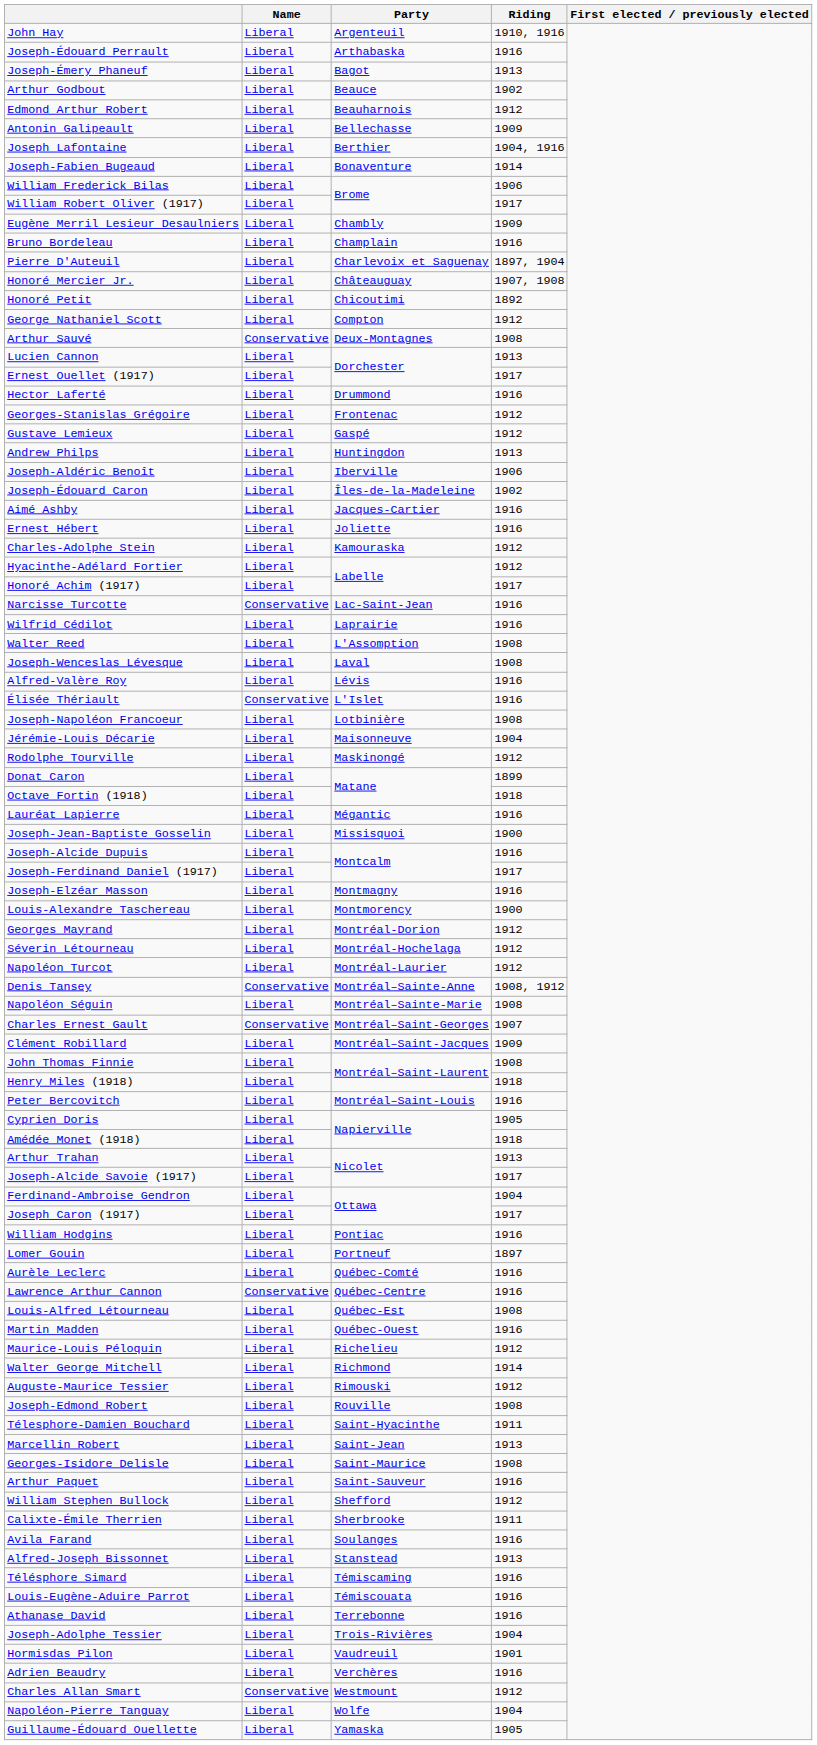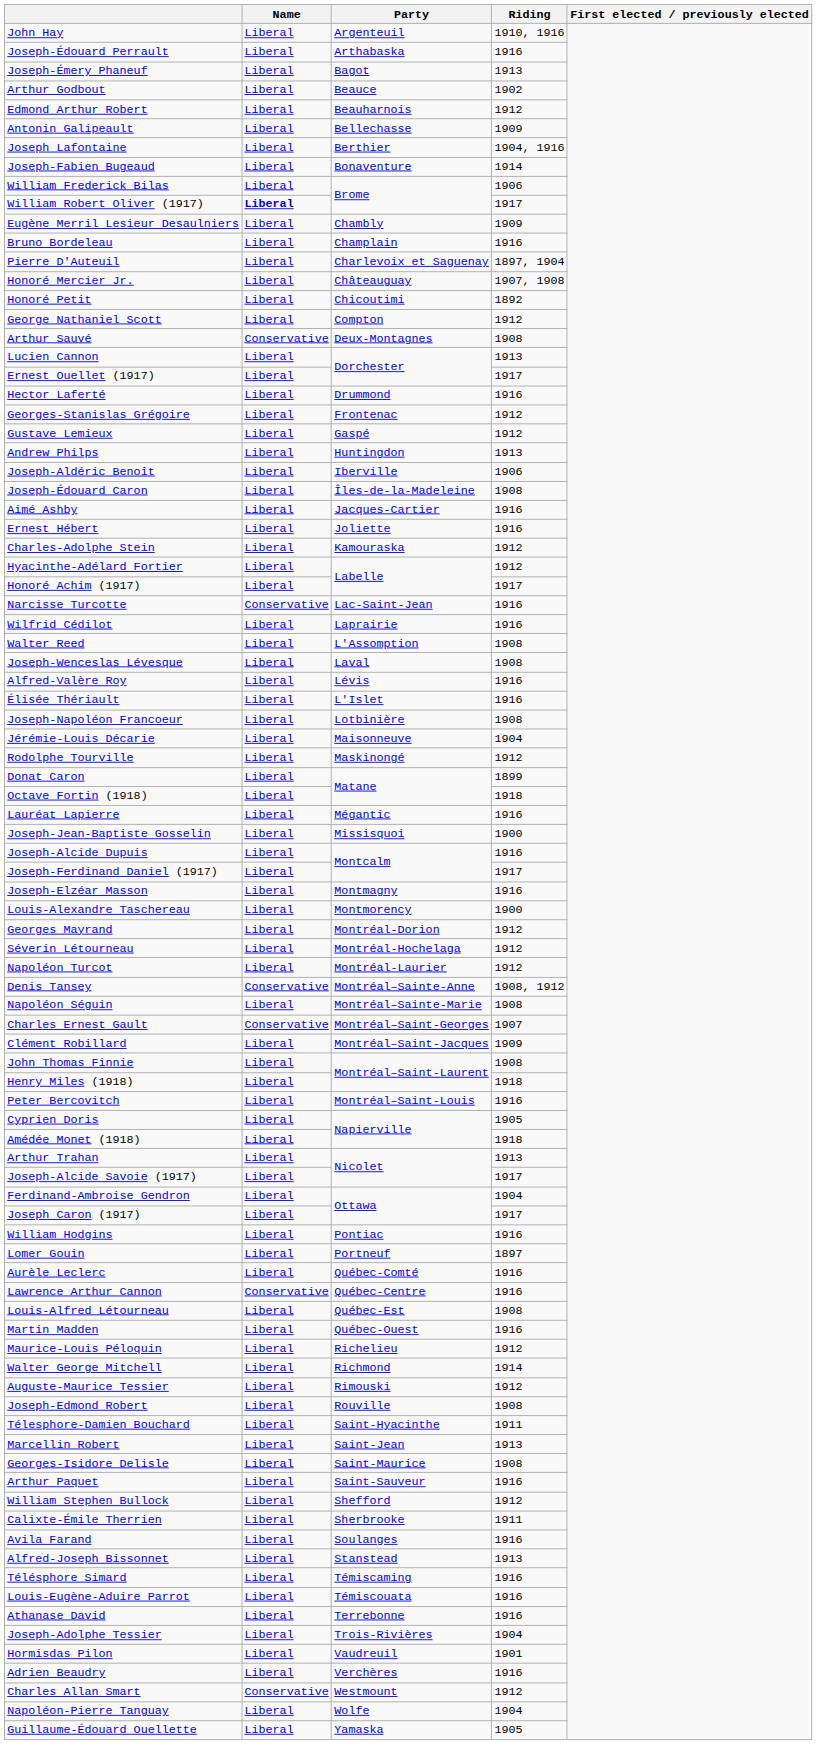 <table class="wikitable sortable">
 <tr>
 <th></th>
 <th>Name</th>
 <th>Party</th>
 <th>Riding</th>
 <th>First elected / previously elected</th>
 </tr>
 <tr>
 <td><a href='#'>John Hay</a></td>
 <td><a href='#'>Liberal</a></td>
 <td><a href='#'>Argenteuil</a></td>
 <td>1910, 1916</td>
 </tr>
 <tr>
 <td><a href='#'>Joseph-Édouard Perrault</a></td>
 <td><a href='#'>Liberal</a></td>
 <td><a href='#'>Arthabaska</a></td>
 <td>1916</td>
 </tr>
 <tr>
 <td><a href='#'>Joseph-Émery Phaneuf</a></td>
 <td><a href='#'>Liberal</a></td>
 <td><a href='#'>Bagot</a></td>
 <td>1913</td>
 </tr>
 <tr>
 <td><a href='#'>Arthur Godbout</a></td>
 <td><a href='#'>Liberal</a></td>
 <td><a href='#'>Beauce</a></td>
 <td>1902</td>
 </tr>
 <tr>
 <td><a href='#'>Edmond Arthur Robert</a></td>
 <td><a href='#'>Liberal</a></td>
 <td><a href='#'>Beauharnois</a></td>
 <td>1912</td>
 </tr>
 <tr>
 <td><a href='#'>Antonin Galipeault</a></td>
 <td><a href='#'>Liberal</a></td>
 <td><a href='#'>Bellechasse</a></td>
 <td>1909</td>
 </tr>
 <tr>
 <td><a href='#'>Joseph Lafontaine</a></td>
 <td><a href='#'>Liberal</a></td>
 <td><a href='#'>Berthier</a></td>
 <td>1904, 1916</td>
 </tr>
 <tr>
 <td><a href='#'>Joseph-Fabien Bugeaud</a></td>
 <td><a href='#'>Liberal</a></td>
 <td><a href='#'>Bonaventure</a></td>
 <td>1914</td>
 </tr>
 <tr>
 <td><a href='#'>William Frederick Bilas</a></td>
 <td><a href='#'>Liberal</a></td>
 <td rowspan=2><a href='#'>Brome</a></td>
 <td>1906</td>
 </tr>
 <tr>
 <td><a href='#'>William Robert Oliver</a> (1917)</td>
-<td><a href='#'>Liberal</a></td>
+<td><strong><a href='#'>Liberal</a></strong></td>
 <td>1917</td>
 </tr>
 <tr>
 <td><a href='#'>Eugène Merril Lesieur Desaulniers</a></td>
 <td><a href='#'>Liberal</a></td>
 <td><a href='#'>Chambly</a></td>
 <td>1909</td>
 </tr>
 <tr>
 <td><a href='#'>Bruno Bordeleau</a></td>
 <td><a href='#'>Liberal</a></td>
 <td><a href='#'>Champlain</a></td>
 <td>1916</td>
 </tr>
 <tr>
 <td><a href='#'>Pierre D'Auteuil</a></td>
 <td><a href='#'>Liberal</a></td>
 <td><a href='#'>Charlevoix et Saguenay</a></td>
 <td>1897, 1904</td>
 </tr>
 <tr>
 <td><a href='#'>Honoré Mercier Jr.</a></td>
 <td><a href='#'>Liberal</a></td>
 <td><a href='#'>Châteauguay</a></td>
 <td>1907, 1908</td>
 </tr>
 <tr>
 <td><a href='#'>Honoré Petit</a></td>
 <td><a href='#'>Liberal</a></td>
 <td><a href='#'>Chicoutimi</a></td>
 <td>1892</td>
 </tr>
 <tr>
 <td><a href='#'>George Nathaniel Scott</a></td>
 <td><a href='#'>Liberal</a></td>
 <td><a href='#'>Compton</a></td>
 <td>1912</td>
 </tr>
 <tr>
 <td><a href='#'>Arthur Sauvé</a></td>
 <td><a href='#'>Conservative</a></td>
 <td><a href='#'>Deux-Montagnes</a></td>
 <td>1908</td>
 </tr>
 <tr>
 <td><a href='#'>Lucien Cannon</a></td>
 <td><a href='#'>Liberal</a></td>
 <td rowspan=2><a href='#'>Dorchester</a></td>
 <td>1913</td>
 </tr>
 <tr>
 <td><a href='#'>Ernest Ouellet</a> (1917)</td>
 <td><a href='#'>Liberal</a></td>
 <td>1917</td>
 </tr>
 <tr>
 <td><a href='#'>Hector Laferté</a></td>
 <td><a href='#'>Liberal</a></td>
 <td><a href='#'>Drummond</a></td>
 <td>1916</td>
 </tr>
 <tr>
 <td><a href='#'>Georges-Stanislas Grégoire</a></td>
 <td><a href='#'>Liberal</a></td>
 <td><a href='#'>Frontenac</a></td>
 <td>1912</td>
 </tr>
 <tr>
 <td><a href='#'>Gustave Lemieux</a></td>
 <td><a href='#'>Liberal</a></td>
 <td><a href='#'>Gaspé</a></td>
 <td>1912</td>
 </tr>
 <tr>
 <td><a href='#'>Andrew Philps</a></td>
 <td><a href='#'>Liberal</a></td>
 <td><a href='#'>Huntingdon</a></td>
 <td>1913</td>
 </tr>
 <tr>
 <td><a href='#'>Joseph-Aldéric Benoît</a></td>
 <td><a href='#'>Liberal</a></td>
 <td><a href='#'>Iberville</a></td>
 <td>1906</td>
 </tr>
 <tr>
 <td><a href='#'>Joseph-Édouard Caron</a></td>
 <td><a href='#'>Liberal</a></td>
 <td><a href='#'>Îles-de-la-Madeleine</a></td>
-<td>1902</td>
+<td>1908</td>
 </tr>
 <tr>
 <td><a href='#'>Aimé Ashby</a></td>
 <td><a href='#'>Liberal</a></td>
 <td><a href='#'>Jacques-Cartier</a></td>
 <td>1916</td>
 </tr>
 <tr>
 <td><a href='#'>Ernest Hébert</a></td>
 <td><a href='#'>Liberal</a></td>
 <td><a href='#'>Joliette</a></td>
 <td>1916</td>
 </tr>
 <tr>
 <td><a href='#'>Charles-Adolphe Stein</a></td>
 <td><a href='#'>Liberal</a></td>
 <td><a href='#'>Kamouraska</a></td>
 <td>1912</td>
 </tr>
 <tr>
 <td><a href='#'>Hyacinthe-Adélard Fortier</a></td>
 <td><a href='#'>Liberal</a></td>
 <td rowspan=2><a href='#'>Labelle</a></td>
 <td>1912</td>
 </tr>
 <tr>
 <td><a href='#'>Honoré Achim</a> (1917)</td>
 <td><a href='#'>Liberal</a></td>
 <td>1917</td>
 </tr>
 <tr>
 <td><a href='#'>Narcisse Turcotte</a></td>
 <td><a href='#'>Conservative</a></td>
 <td><a href='#'>Lac-Saint-Jean</a></td>
 <td>1916</td>
 </tr>
 <tr>
 <td><a href='#'>Wilfrid Cédilot</a></td>
 <td><a href='#'>Liberal</a></td>
 <td><a href='#'>Laprairie</a></td>
 <td>1916</td>
 </tr>
 <tr>
 <td><a href='#'>Walter Reed</a></td>
 <td><a href='#'>Liberal</a></td>
 <td><a href='#'>L'Assomption</a></td>
 <td>1908</td>
 </tr>
 <tr>
 <td><a href='#'>Joseph-Wenceslas Lévesque</a></td>
 <td><a href='#'>Liberal</a></td>
 <td><a href='#'>Laval</a></td>
 <td>1908</td>
 </tr>
 <tr>
 <td><a href='#'>Alfred-Valère Roy</a></td>
 <td><a href='#'>Liberal</a></td>
 <td><a href='#'>Lévis</a></td>
 <td>1916</td>
 </tr>
 <tr>
 <td><a href='#'>Élisée Thériault</a></td>
-<td><a href='#'>Conservative</a></td>
+<td><a href='#'>Liberal</a></td>
 <td><a href='#'>L'Islet</a></td>
 <td>1916</td>
 </tr>
 <tr>
 <td><a href='#'>Joseph-Napoléon Francoeur</a></td>
 <td><a href='#'>Liberal</a></td>
 <td><a href='#'>Lotbinière</a></td>
 <td>1908</td>
 </tr>
 <tr>
 <td><a href='#'>Jérémie-Louis Décarie</a></td>
 <td><a href='#'>Liberal</a></td>
 <td><a href='#'>Maisonneuve</a></td>
 <td>1904</td>
 </tr>
 <tr>
 <td><a href='#'>Rodolphe Tourville</a></td>
 <td><a href='#'>Liberal</a></td>
 <td><a href='#'>Maskinongé</a></td>
 <td>1912</td>
 </tr>
 <tr>
 <td><a href='#'>Donat Caron</a></td>
 <td><a href='#'>Liberal</a></td>
 <td rowspan=2><a href='#'>Matane</a></td>
 <td>1899</td>
 </tr>
 <tr>
 <td><a href='#'>Octave Fortin</a> (1918)</td>
 <td><a href='#'>Liberal</a></td>
 <td>1918</td>
 </tr>
 <tr>
 <td><a href='#'>Lauréat Lapierre</a></td>
 <td><a href='#'>Liberal</a></td>
 <td><a href='#'>Mégantic</a></td>
 <td>1916</td>
 </tr>
 <tr>
 <td><a href='#'>Joseph-Jean-Baptiste Gosselin</a></td>
 <td><a href='#'>Liberal</a></td>
 <td><a href='#'>Missisquoi</a></td>
 <td>1900</td>
 </tr>
 <tr>
 <td><a href='#'>Joseph-Alcide Dupuis</a></td>
 <td><a href='#'>Liberal</a></td>
 <td rowspan=2><a href='#'>Montcalm</a></td>
 <td>1916</td>
 </tr>
 <tr>
 <td><a href='#'>Joseph-Ferdinand Daniel</a> (1917)</td>
 <td><a href='#'>Liberal</a></td>
 <td>1917</td>
 </tr>
 <tr>
 <td><a href='#'>Joseph-Elzéar Masson</a></td>
 <td><a href='#'>Liberal</a></td>
 <td><a href='#'>Montmagny</a></td>
 <td>1916</td>
 </tr>
 <tr>
 <td><a href='#'>Louis-Alexandre Taschereau</a></td>
 <td><a href='#'>Liberal</a></td>
 <td><a href='#'>Montmorency</a></td>
 <td>1900</td>
 </tr>
 <tr>
 <td><a href='#'>Georges Mayrand</a></td>
 <td><a href='#'>Liberal</a></td>
 <td><a href='#'>Montréal-Dorion</a></td>
 <td>1912</td>
 </tr>
 <tr>
 <td><a href='#'>Séverin Létourneau</a></td>
 <td><a href='#'>Liberal</a></td>
 <td><a href='#'>Montréal-Hochelaga</a></td>
 <td>1912</td>
 </tr>
 <tr>
 <td><a href='#'>Napoléon Turcot</a></td>
 <td><a href='#'>Liberal</a></td>
 <td><a href='#'>Montréal-Laurier</a></td>
 <td>1912</td>
 </tr>
 <tr>
 <td><a href='#'>Denis Tansey</a></td>
 <td><a href='#'>Conservative</a></td>
 <td><a href='#'>Montréal–Sainte-Anne</a></td>
 <td>1908, 1912</td>
 </tr>
 <tr>
 <td><a href='#'>Napoléon Séguin</a></td>
 <td><a href='#'>Liberal</a></td>
 <td><a href='#'>Montréal–Sainte-Marie</a></td>
 <td>1908</td>
 </tr>
 <tr>
 <td><a href='#'>Charles Ernest Gault</a></td>
 <td><a href='#'>Conservative</a></td>
 <td><a href='#'>Montréal–Saint-Georges</a></td>
 <td>1907</td>
 </tr>
 <tr>
 <td><a href='#'>Clément Robillard</a></td>
 <td><a href='#'>Liberal</a></td>
 <td><a href='#'>Montréal–Saint-Jacques</a></td>
 <td>1909</td>
 </tr>
 <tr>
 <td><a href='#'>John Thomas Finnie</a></td>
 <td><a href='#'>Liberal</a></td>
 <td rowspan=2><a href='#'>Montréal–Saint-Laurent</a></td>
 <td>1908</td>
 </tr>
 <tr>
 <td><a href='#'>Henry Miles</a> (1918)</td>
 <td><a href='#'>Liberal</a></td>
 <td>1918</td>
 </tr>
 <tr>
 <td><a href='#'>Peter Bercovitch</a></td>
 <td><a href='#'>Liberal</a></td>
 <td><a href='#'>Montréal–Saint-Louis</a></td>
 <td>1916</td>
 </tr>
 <tr>
 <td><a href='#'>Cyprien Doris</a></td>
 <td><a href='#'>Liberal</a></td>
 <td rowspan=2><a href='#'>Napierville</a></td>
 <td>1905</td>
 </tr>
 <tr>
 <td><a href='#'>Amédée Monet</a> (1918)</td>
 <td><a href='#'>Liberal</a></td>
 <td>1918</td>
 </tr>
 <tr>
 <td><a href='#'>Arthur Trahan</a></td>
 <td><a href='#'>Liberal</a></td>
 <td rowspan=2><a href='#'>Nicolet</a></td>
 <td>1913</td>
 </tr>
 <tr>
 <td><a href='#'>Joseph-Alcide Savoie</a> (1917)</td>
 <td><a href='#'>Liberal</a></td>
 <td>1917</td>
 </tr>
 <tr>
 <td><a href='#'>Ferdinand-Ambroise Gendron</a></td>
 <td><a href='#'>Liberal</a></td>
 <td rowspan=2><a href='#'>Ottawa</a></td>
 <td>1904</td>
 </tr>
 <tr>
 <td><a href='#'>Joseph Caron</a> (1917)</td>
 <td><a href='#'>Liberal</a></td>
 <td>1917</td>
 </tr>
 <tr>
 <td><a href='#'>William Hodgins</a></td>
 <td><a href='#'>Liberal</a></td>
 <td><a href='#'>Pontiac</a></td>
 <td>1916</td>
 </tr>
 <tr>
 <td><a href='#'>Lomer Gouin</a></td>
 <td><a href='#'>Liberal</a></td>
 <td><a href='#'>Portneuf</a></td>
 <td>1897</td>
 </tr>
 <tr>
 <td><a href='#'>Aurèle Leclerc</a></td>
 <td><a href='#'>Liberal</a></td>
 <td><a href='#'>Québec-Comté</a></td>
 <td>1916</td>
 </tr>
 <tr>
 <td><a href='#'>Lawrence Arthur Cannon</a></td>
 <td><a href='#'>Conservative</a></td>
 <td><a href='#'>Québec-Centre</a></td>
 <td>1916</td>
 </tr>
 <tr>
 <td><a href='#'>Louis-Alfred Létourneau</a></td>
 <td><a href='#'>Liberal</a></td>
 <td><a href='#'>Québec-Est</a></td>
 <td>1908</td>
 </tr>
 <tr>
 <td><a href='#'>Martin Madden</a></td>
 <td><a href='#'>Liberal</a></td>
 <td><a href='#'>Québec-Ouest</a></td>
 <td>1916</td>
 </tr>
 <tr>
 <td><a href='#'>Maurice-Louis Péloquin</a></td>
 <td><a href='#'>Liberal</a></td>
 <td><a href='#'>Richelieu</a></td>
 <td>1912</td>
 </tr>
 <tr>
 <td><a href='#'>Walter George Mitchell</a></td>
 <td><a href='#'>Liberal</a></td>
 <td><a href='#'>Richmond</a></td>
 <td>1914</td>
 </tr>
 <tr>
 <td><a href='#'>Auguste-Maurice Tessier</a></td>
 <td><a href='#'>Liberal</a></td>
 <td><a href='#'>Rimouski</a></td>
 <td>1912</td>
 </tr>
 <tr>
 <td><a href='#'>Joseph-Edmond Robert</a></td>
 <td><a href='#'>Liberal</a></td>
 <td><a href='#'>Rouville</a></td>
 <td>1908</td>
 </tr>
 <tr>
 <td><a href='#'>Télesphore-Damien Bouchard</a></td>
 <td><a href='#'>Liberal</a></td>
 <td><a href='#'>Saint-Hyacinthe</a></td>
 <td>1911</td>
 </tr>
 <tr>
 <td><a href='#'>Marcellin Robert</a></td>
 <td><a href='#'>Liberal</a></td>
 <td><a href='#'>Saint-Jean</a></td>
 <td>1913</td>
 </tr>
 <tr>
 <td><a href='#'>Georges-Isidore Delisle</a></td>
 <td><a href='#'>Liberal</a></td>
 <td><a href='#'>Saint-Maurice</a></td>
 <td>1908</td>
 </tr>
 <tr>
 <td><a href='#'>Arthur Paquet</a></td>
 <td><a href='#'>Liberal</a></td>
 <td><a href='#'>Saint-Sauveur</a></td>
 <td>1916</td>
 </tr>
 <tr>
 <td><a href='#'>William Stephen Bullock</a></td>
 <td><a href='#'>Liberal</a></td>
 <td><a href='#'>Shefford</a></td>
 <td>1912</td>
 </tr>
 <tr>
 <td><a href='#'>Calixte-Émile Therrien</a></td>
 <td><a href='#'>Liberal</a></td>
 <td><a href='#'>Sherbrooke</a></td>
 <td>1911</td>
 </tr>
 <tr>
 <td><a href='#'>Avila Farand</a></td>
 <td><a href='#'>Liberal</a></td>
 <td><a href='#'>Soulanges</a></td>
 <td>1916</td>
 </tr>
 <tr>
 <td><a href='#'>Alfred-Joseph Bissonnet</a></td>
 <td><a href='#'>Liberal</a></td>
 <td><a href='#'>Stanstead</a></td>
 <td>1913</td>
 </tr>
 <tr>
 <td><a href='#'>Télésphore Simard</a></td>
 <td><a href='#'>Liberal</a></td>
 <td><a href='#'>Témiscaming</a></td>
 <td>1916</td>
 </tr>
 <tr>
 <td><a href='#'>Louis-Eugène-Aduire Parrot</a></td>
 <td><a href='#'>Liberal</a></td>
 <td><a href='#'>Témiscouata</a></td>
 <td>1916</td>
 </tr>
 <tr>
 <td><a href='#'>Athanase David</a></td>
 <td><a href='#'>Liberal</a></td>
 <td><a href='#'>Terrebonne</a></td>
 <td>1916</td>
 </tr>
 <tr>
 <td><a href='#'>Joseph-Adolphe Tessier</a></td>
 <td><a href='#'>Liberal</a></td>
 <td><a href='#'>Trois-Rivières</a></td>
 <td>1904</td>
 </tr>
 <tr>
 <td><a href='#'>Hormisdas Pilon</a></td>
 <td><a href='#'>Liberal</a></td>
 <td><a href='#'>Vaudreuil</a></td>
 <td>1901</td>
 </tr>
 <tr>
 <td><a href='#'>Adrien Beaudry</a></td>
 <td><a href='#'>Liberal</a></td>
 <td><a href='#'>Verchères</a></td>
 <td>1916</td>
 </tr>
 <tr>
 <td><a href='#'>Charles Allan Smart</a></td>
 <td><a href='#'>Conservative</a></td>
 <td><a href='#'>Westmount</a></td>
 <td>1912</td>
 </tr>
 <tr>
 <td><a href='#'>Napoléon-Pierre Tanguay</a></td>
 <td><a href='#'>Liberal</a></td>
 <td><a href='#'>Wolfe</a></td>
 <td>1904</td>
 </tr>
 <tr>
 <td><a href='#'>Guillaume-Édouard Ouellette</a></td>
 <td><a href='#'>Liberal</a></td>
 <td><a href='#'>Yamaska</a></td>
 <td>1905</td>
 </tr>
 </table>
